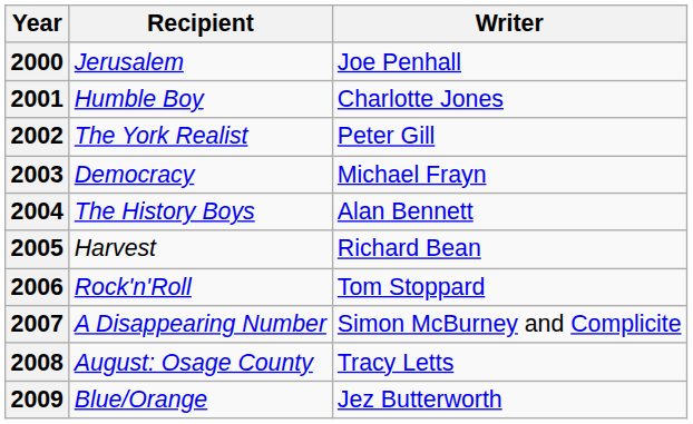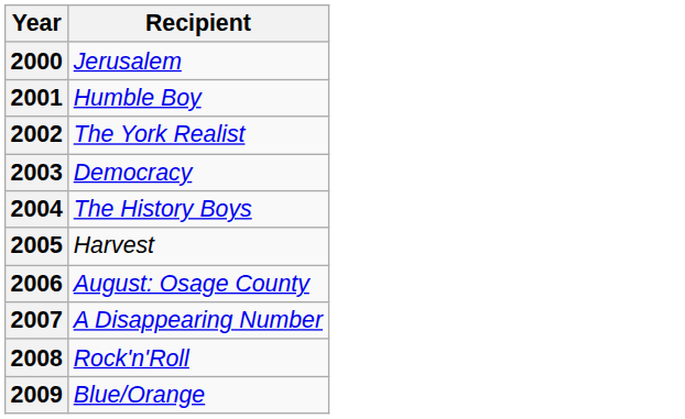 <table class="wikitable">
 <tr>
 <th>Year</th>
 <th>Recipient</th>
-<th>Writer</th>
 </tr>
 <tr>
 <th>2000</th>
 <td><em><a href='#'>Jerusalem</a></em></td>
-<td><a href='#'>Joe Penhall</a></td>
 </tr>
 <tr>
 <th>2001</th>
 <td><em><a href='#'>Humble Boy</a></em></td>
-<td><a href='#'>Charlotte Jones</a></td>
 </tr>
 <tr>
 <th>2002</th>
 <td><em><a href='#'>The York Realist</a></em></td>
-<td><a href='#'>Peter Gill</a></td>
 </tr>
 <tr>
 <th>2003</th>
 <td><em><a href='#'>Democracy</a></em></td>
-<td><a href='#'>Michael Frayn</a></td>
 </tr>
 <tr>
 <th>2004</th>
 <td><em><a href='#'>The History Boys</a></em></td>
-<td><a href='#'>Alan Bennett</a></td>
 </tr>
 <tr>
 <th>2005</th>
 <td><em>Harvest</em></td>
-<td><a href='#'>Richard Bean</a></td>
 </tr>
 <tr>
 <th>2006</th>
-<td><em><a href='#'>Rock'n'Roll</a></em></td>
-<td><a href='#'>Tom Stoppard</a></td>
+<td><em><a href='#'>August: Osage County</a></em></td>
 </tr>
 <tr>
 <th>2007</th>
 <td><em><a href='#'>A Disappearing Number</a></em></td>
-<td><a href='#'>Simon McBurney</a> and <a href='#'>Complicite</a></td>
 </tr>
 <tr>
 <th>2008</th>
-<td><em><a href='#'>August: Osage County</a></em></td>
-<td><a href='#'>Tracy Letts</a></td>
+<td><em><a href='#'>Rock'n'Roll</a></em></td>
 </tr>
 <tr>
 <th>2009</th>
 <td><em><a href='#'>Blue/Orange</a></em></td>
-<td><a href='#'>Jez Butterworth</a></td>
 </tr>
 </table>
